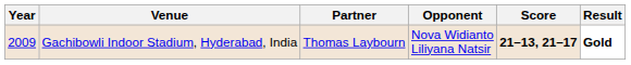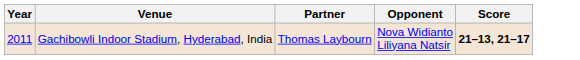 <table class="sortable wikitable" style="font-size: 90%;">
 <tr>
 <th>Year</th>
 <th>Venue</th>
 <th>Partner</th>
 <th>Opponent</th>
 <th>Score</th>
-<th>Result</th>
 </tr>
 <tr style="background:#F3E6D7">
-<td align="center"><a href='#'>2009</a></td>
+<td align="center"><a href='#'>2011</a></td>
 <td align="left"><a href='#'>Gachibowli Indoor Stadium</a>, <a href='#'>Hyderabad</a>, India</td>
 <td align="left"> <a href='#'>Thomas Laybourn</a></td>
 <td align="left"> <a href='#'>Nova Widianto</a><br> <a href='#'>Liliyana Natsir</a></td>
 <td align="left"><strong>21–13, 21–17</strong></td>
-<td style="text-align:left; background:white"> <strong>Gold</strong></td>
 </tr>
 </table>
